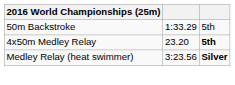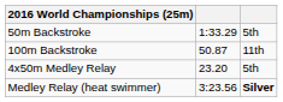 <table class="wikitable">
 <tr>
 <th>2016 World Championships (25m)</th>
 <th></th>
 <th></th>
 </tr>
 <tr>
 <td>50m Backstroke</td>
 <td>1:33.29</td>
 <td>5th</td>
 </tr>
 <tr>
+<td>100m Backstroke</td>
+<td>50.87</td>
+<td>11th</td>
+</tr>
+<tr>
 <td>4x50m Medley Relay</td>
 <td>23.20</td>
-<td><strong>5th</strong></td>
+<td>5th</td>
 </tr>
 <tr>
 <td> Medley Relay (heat swimmer)</td>
 <td>3:23.56</td>
 <td><strong>Silver</strong></td>
 </tr>
 </table>
